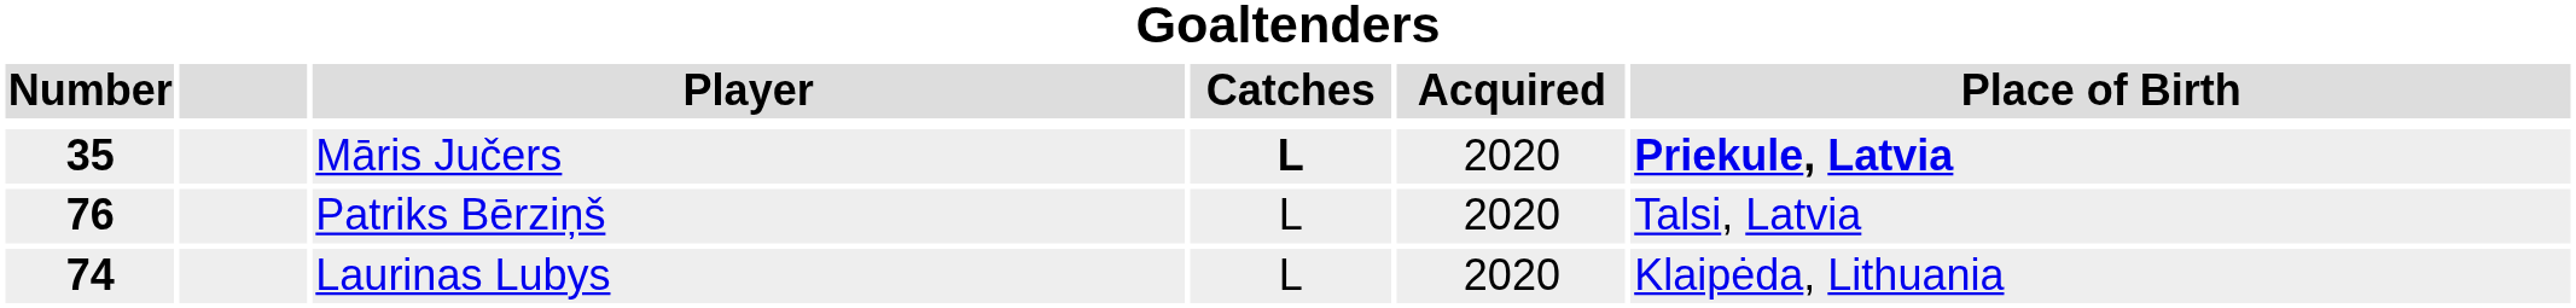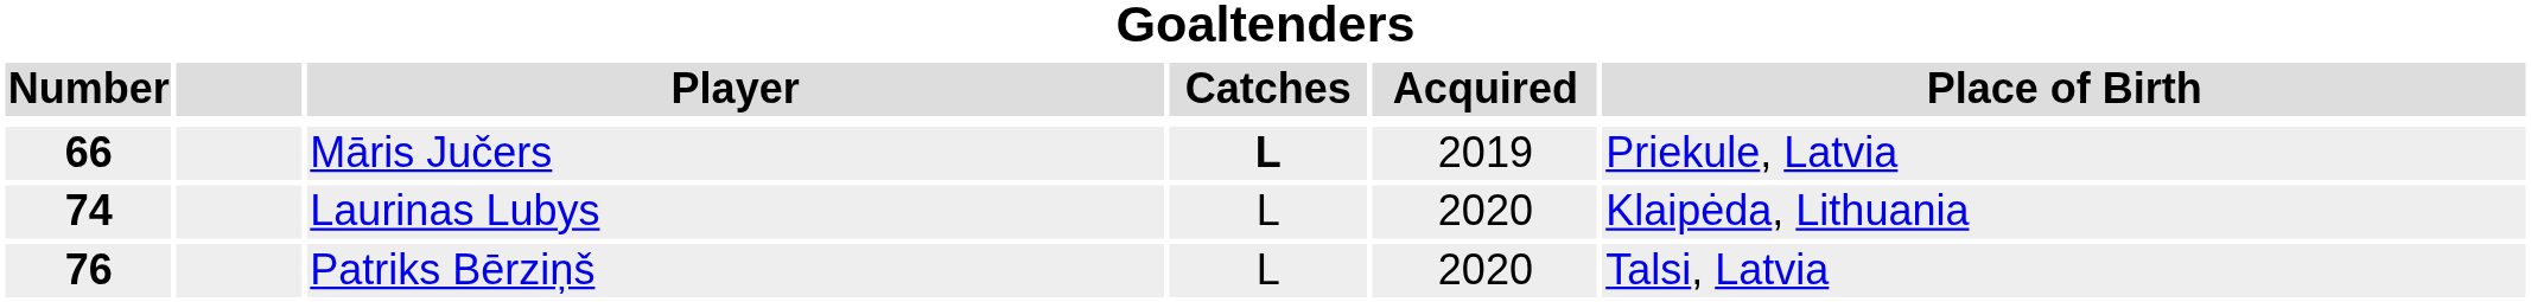 <table width=75%>
 <tr>
 <th colspan=6><big>Goaltenders</big></th>
 </tr>
 <tr bgcolor="#dddddd">
 <th width=5%>Number</th>
 <th width=5%></th>
 <th !width=15%>Player</th>
 <th width=8%>Catches</th>
 <th width=9%>Acquired</th>
 <th width=37%>Place of Birth</th>
 </tr>
 <tr>
 </tr>
 <tr bgcolor="#eeeeee">
-<td align=center><strong>35</strong></td>
+<td align=center><strong>66</strong></td>
 <td align=center></td>
 <td><a href='#'>Māris Jučers</a></td>
 <td align=center><strong>L</strong></td>
+<td align=center>2019</td>
+<td><a href='#'>Priekule</a>, <a href='#'>Latvia</a></td>
+</tr>
+<tr bgcolor="#eeeeee">
+<td align=center><strong>74</strong></td>
+<td align=center></td>
+<td><a href='#'>Laurinas Lubys</a></td>
+<td align=center>L</td>
 <td align=center>2020</td>
-<td><strong><a href='#'>Priekule</a>, <a href='#'>Latvia</a></strong></td>
+<td><a href='#'>Klaipėda</a>, <a href='#'>Lithuania</a></td>
 </tr>
 <tr bgcolor="#eeeeee">
 <td align=center><strong>76</strong></td>
 <td align=center></td>
 <td><a href='#'>Patriks Bērziņš</a></td>
 <td align=center>L</td>
 <td align=center>2020</td>
 <td><a href='#'>Talsi</a>, <a href='#'>Latvia</a></td>
 </tr>
-<tr bgcolor="#eeeeee">
-<td align=center><strong>74</strong></td>
-<td align=center></td>
-<td><a href='#'>Laurinas Lubys</a></td>
-<td align=center>L</td>
-<td align=center>2020</td>
-<td><a href='#'>Klaipėda</a>, <a href='#'>Lithuania</a></td>
-</tr>
 </table>
